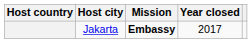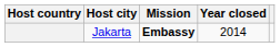 <table class="wikitable plainrowheaders" style="text-align:center;">
 <tr>
 <th scope="col">Host country</th>
 <th scope="col">Host city</th>
 <th scope="col">Mission</th>
 <th scope="col">Year closed</th>
 <th scope="col"></th>
 </tr>
 <tr>
 <th scope="row"></th>
 <td><a href='#'>Jakarta</a></td>
 <td><strong>Embassy</strong></td>
-<td>2017</td>
+<td>2014</td>
 <td></td>
 </tr>
 </table>
